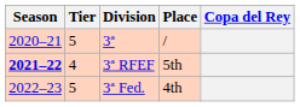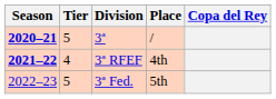 <table class="wikitable">
 <tr style="background:#f0f6fa;">
 <th>Season</th>
 <th>Tier</th>
 <th>Division</th>
 <th>Place</th>
 <th><a href='#'>Copa del Rey</a></th>
 </tr>
 <tr>
-<td style="background:#FFD3BD;"><a href='#'>2020–21</a></td>
+<td style="background:#FFD3BD;"><strong><a href='#'>2020–21</a></strong></td>
 <td style="background:#FFD3BD;">5</td>
 <td style="background:#FFD3BD;"><a href='#'>3ª</a></td>
 <td style="background:#FFD3BD;"> / </td>
 <th></th>
 </tr>
 <tr>
 <td style="background:#FFD3BD;"><strong><a href='#'>2021–22</a></strong></td>
 <td style="background:#FFD3BD;">4</td>
 <td style="background:#FFD3BD;"><a href='#'>3ª RFEF</a></td>
-<td style="background:#FFD3BD;">5th</td>
+<td style="background:#FFD3BD;">4th</td>
 <th></th>
 </tr>
 <tr>
 <td style="background:#FFD3BD;"><a href='#'>2022–23</a></td>
 <td style="background:#FFD3BD;">5</td>
 <td style="background:#FFD3BD;"><a href='#'>3ª Fed.</a></td>
-<td style="background:#FFD3BD;">4th</td>
+<td style="background:#FFD3BD;">5th</td>
 <th></th>
 </tr>
 </table>
